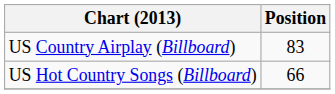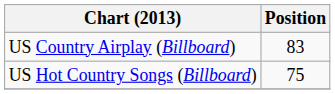 <table class="wikitable sortable">
 <tr>
 <th scope="col">Chart (2013)</th>
 <th scope="col">Position</th>
 </tr>
 <tr>
 <td>US <a href='#'>Country Airplay</a> (<em><a href='#'>Billboard</a></em>)</td>
 <td align="center">83</td>
 </tr>
 <tr>
 <td>US <a href='#'>Hot Country Songs</a> (<em><a href='#'>Billboard</a></em>)</td>
-<td align="center">66</td>
+<td align="center">75</td>
 </tr>
 <tr>
 </tr>
 </table>
